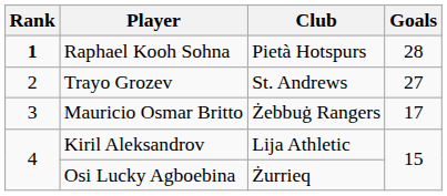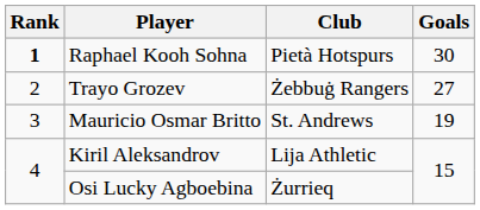 <table class="wikitable" style="text-align:center">
 <tr>
 <th>Rank</th>
 <th>Player</th>
 <th>Club</th>
 <th>Goals</th>
 </tr>
 <tr>
 <td rowspan="1"><strong>1</strong></td>
 <td align="left"> Raphael Kooh Sohna</td>
 <td align="left">Pietà Hotspurs</td>
-<td rowspan="1">28</td>
+<td rowspan="1">30</td>
 </tr>
 <tr>
 <td rowspan="1">2</td>
 <td align="left"> Trayo Grozev</td>
-<td align="left">St. Andrews</td>
+<td align="left">Żebbuġ Rangers</td>
 <td rowspan="1">27</td>
 </tr>
 <tr>
 <td rowspan="1">3</td>
 <td align="left"> Mauricio Osmar Britto</td>
-<td align="left">Żebbuġ Rangers</td>
-<td rowspan="1">17</td>
+<td align="left">St. Andrews</td>
+<td rowspan="1">19</td>
 </tr>
 <tr>
 <td rowspan="2">4</td>
 <td align="left"> Kiril Aleksandrov</td>
 <td align="left">Lija Athletic</td>
 <td rowspan="2">15</td>
 </tr>
 <tr>
 <td align="left"> Osi Lucky Agboebina</td>
 <td align="left">Żurrieq</td>
 </tr>
 </table>
